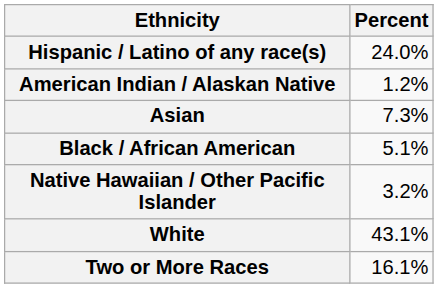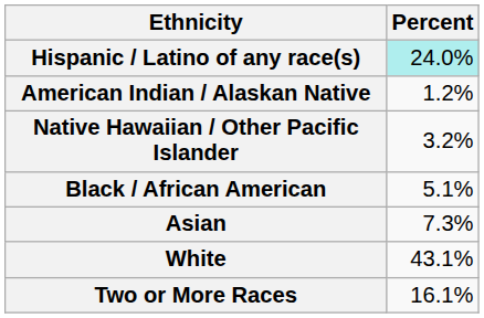 <table class="wikitable plainrowheaders">
 <tr>
 <th style="width:200pt;">Ethnicity</th>
 <th style="text-align:center;">Percent</th>
 </tr>
 <tr>
 <th scope="row" style="width:200pt;">Hispanic / Latino of any race(s)</th>
-<td style="text-align:right;">24.0%</td>
+<td style="background: paleturquoise; text-align:right;">24.0%</td>
 </tr>
 <tr>
 <th scope="row" style="width:200pt;">American Indian / Alaskan Native</th>
 <td style="text-align:right;">1.2%</td>
 </tr>
 <tr>
-<th scope="row" style="width:200pt;">Asian</th>
-<td style="text-align:right;">7.3%</td>
+<th scope="row" style="width:200pt;">Native Hawaiian / Other Pacific Islander</th>
+<td style="text-align:right;">3.2%</td>
 </tr>
 <tr>
 <th scope="row" style="width:200pt;">Black / African American</th>
 <td style="text-align:right;">5.1%</td>
 </tr>
 <tr>
-<th scope="row" style="width:200pt;">Native Hawaiian / Other Pacific Islander</th>
-<td style="text-align:right;">3.2%</td>
+<th scope="row" style="width:200pt;">Asian</th>
+<td style="text-align:right;">7.3%</td>
 </tr>
 <tr>
 <th scope="row" style="width:200pt;">White</th>
 <td style="text-align:right;">43.1%</td>
 </tr>
 <tr>
 <th scope="row" style="width:200pt;">Two or More Races</th>
 <td style="text-align:right;">16.1%</td>
 </tr>
 </table>
